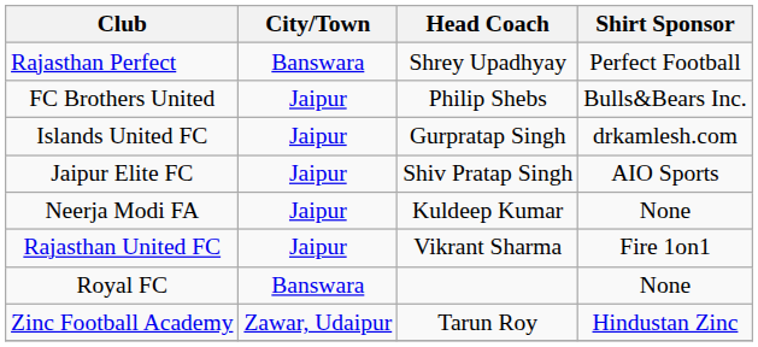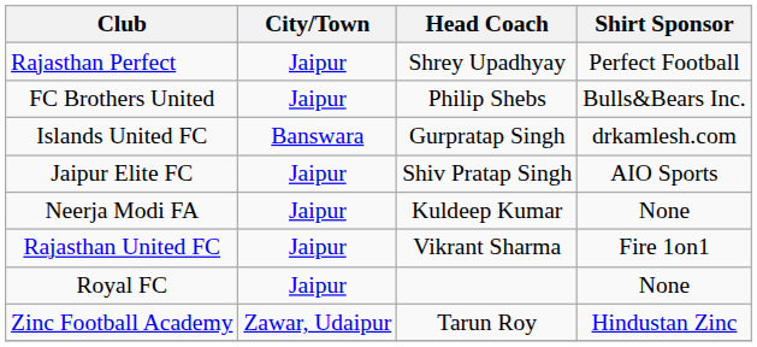 <table class="wikitable" style="text-align:center;">
 <tr>
 <th>Club</th>
 <th>City/Town</th>
 <th>Head Coach</th>
 <th>Shirt Sponsor</th>
 </tr>
 <tr>
 <td style="text-align:left;"><a href='#'>Rajasthan Perfect</a></td>
-<td><a href='#'>Banswara</a></td>
+<td><a href='#'>Jaipur</a></td>
 <td>Shrey Upadhyay</td>
 <td>Perfect Football</td>
 </tr>
 <tr>
 <td>FC Brothers United</td>
 <td><a href='#'>Jaipur</a></td>
 <td>Philip Shebs</td>
 <td>Bulls&Bears Inc.</td>
 </tr>
 <tr>
 <td>Islands United FC</td>
-<td><a href='#'>Jaipur</a></td>
+<td><a href='#'>Banswara</a></td>
 <td>Gurpratap Singh</td>
 <td>drkamlesh.com</td>
 </tr>
 <tr>
 <td>Jaipur Elite FC</td>
 <td><a href='#'>Jaipur</a></td>
 <td>Shiv Pratap Singh</td>
 <td>AIO Sports</td>
 </tr>
 <tr>
 <td>Neerja Modi FA</td>
 <td><a href='#'>Jaipur</a></td>
 <td>Kuldeep Kumar</td>
 <td>None</td>
 </tr>
 <tr>
 <td><a href='#'>Rajasthan United FC</a></td>
 <td><a href='#'>Jaipur</a></td>
 <td>Vikrant Sharma</td>
 <td>Fire 1on1</td>
 </tr>
 <tr>
 <td>Royal FC</td>
-<td><a href='#'>Banswara</a></td>
+<td><a href='#'>Jaipur</a></td>
 <td></td>
 <td>None</td>
 </tr>
 <tr>
 <td><a href='#'>Zinc Football Academy</a></td>
 <td><a href='#'>Zawar, Udaipur</a></td>
 <td>Tarun Roy</td>
 <td><a href='#'>Hindustan Zinc</a></td>
 </tr>
 <tr>
 </tr>
 </table>
